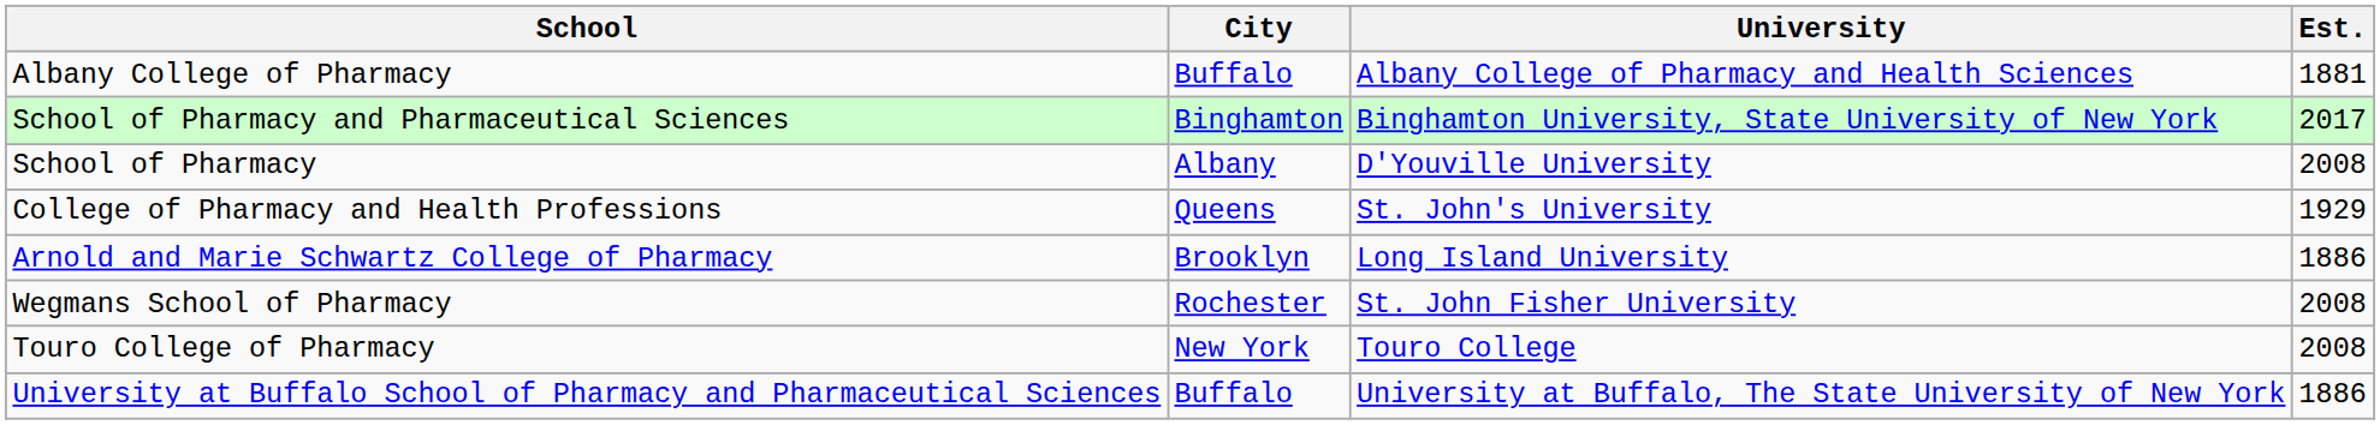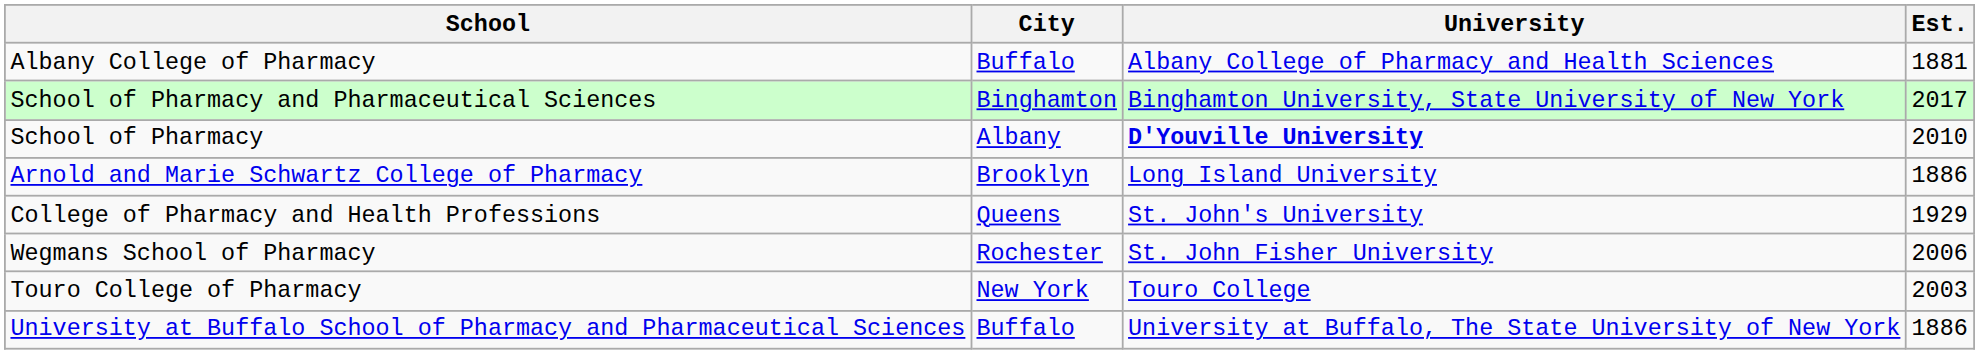 <table class="wikitable sortable">
 <tr>
 <th scope="col">School</th>
 <th scope="col">City</th>
 <th scope="col">University</th>
 <th scope="col">Est.</th>
 </tr>
 <tr>
 <td>Albany College of Pharmacy</td>
 <td><a href='#'>Buffalo</a></td>
 <td><a href='#'>Albany College of Pharmacy and Health Sciences</a></td>
 <td>1881</td>
 </tr>
 <tr>
 <td bgcolor="#CCFFCC">School of Pharmacy and Pharmaceutical Sciences</td>
 <td bgcolor="#CCFFCC"><a href='#'>Binghamton</a></td>
 <td bgcolor="#CCFFCC"><a href='#'>Binghamton University, State University of New York</a></td>
 <td bgcolor="#CCFFCC">2017</td>
 </tr>
 <tr>
 <td>School of Pharmacy</td>
 <td><a href='#'>Albany</a></td>
-<td><a href='#'>D'Youville University</a></td>
-<td>2008</td>
+<td><strong><a href='#'>D'Youville University</a></strong></td>
+<td>2010</td>
+</tr>
+<tr>
+<td><a href='#'>Arnold and Marie Schwartz College of Pharmacy</a></td>
+<td><a href='#'>Brooklyn</a></td>
+<td><a href='#'>Long Island University</a></td>
+<td>1886</td>
 </tr>
 <tr>
 <td>College of Pharmacy and Health Professions</td>
 <td><a href='#'>Queens</a></td>
 <td><a href='#'>St. John's University</a></td>
 <td>1929</td>
 </tr>
 <tr>
-<td><a href='#'>Arnold and Marie Schwartz College of Pharmacy</a></td>
-<td><a href='#'>Brooklyn</a></td>
-<td><a href='#'>Long Island University</a></td>
-<td>1886</td>
-</tr>
-<tr>
 <td>Wegmans School of Pharmacy</td>
 <td><a href='#'>Rochester</a></td>
 <td><a href='#'>St. John Fisher University</a></td>
-<td>2008</td>
+<td>2006</td>
 </tr>
 <tr>
 <td>Touro College of Pharmacy</td>
 <td><a href='#'>New York</a></td>
 <td><a href='#'>Touro College</a></td>
-<td>2008</td>
+<td>2003</td>
 </tr>
 <tr>
 <td><a href='#'>University at Buffalo School of Pharmacy and Pharmaceutical Sciences</a></td>
 <td><a href='#'>Buffalo</a></td>
 <td><a href='#'>University at Buffalo, The State University of New York</a></td>
 <td>1886</td>
 </tr>
 </table>
